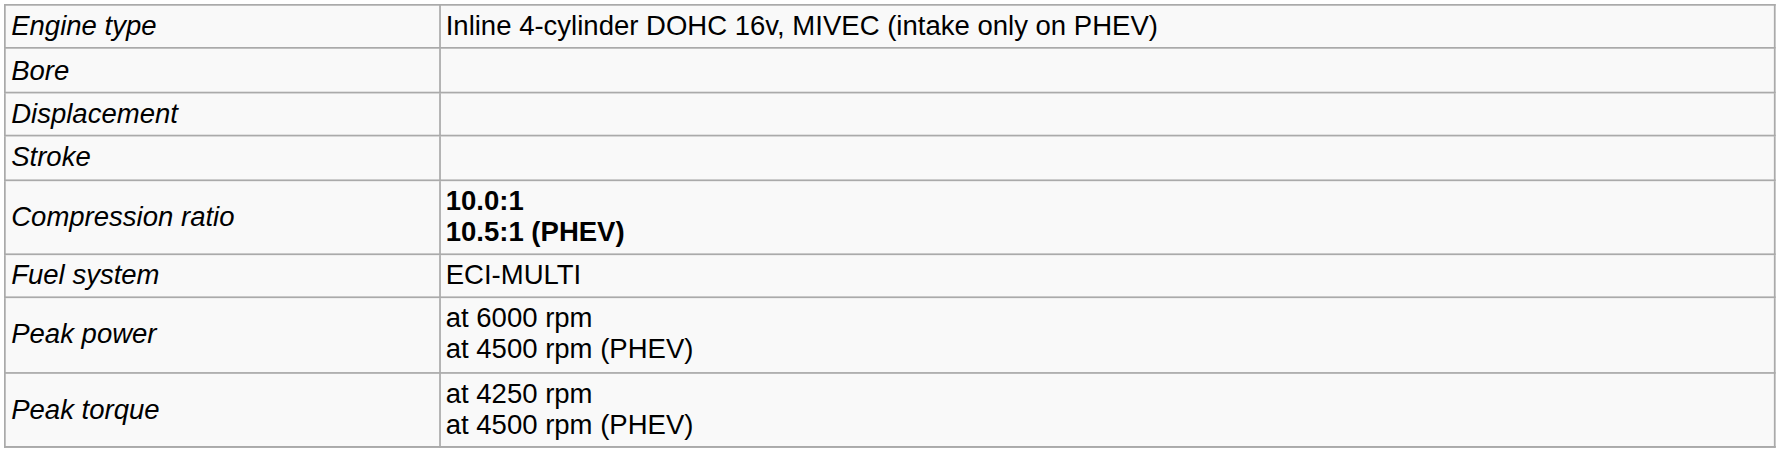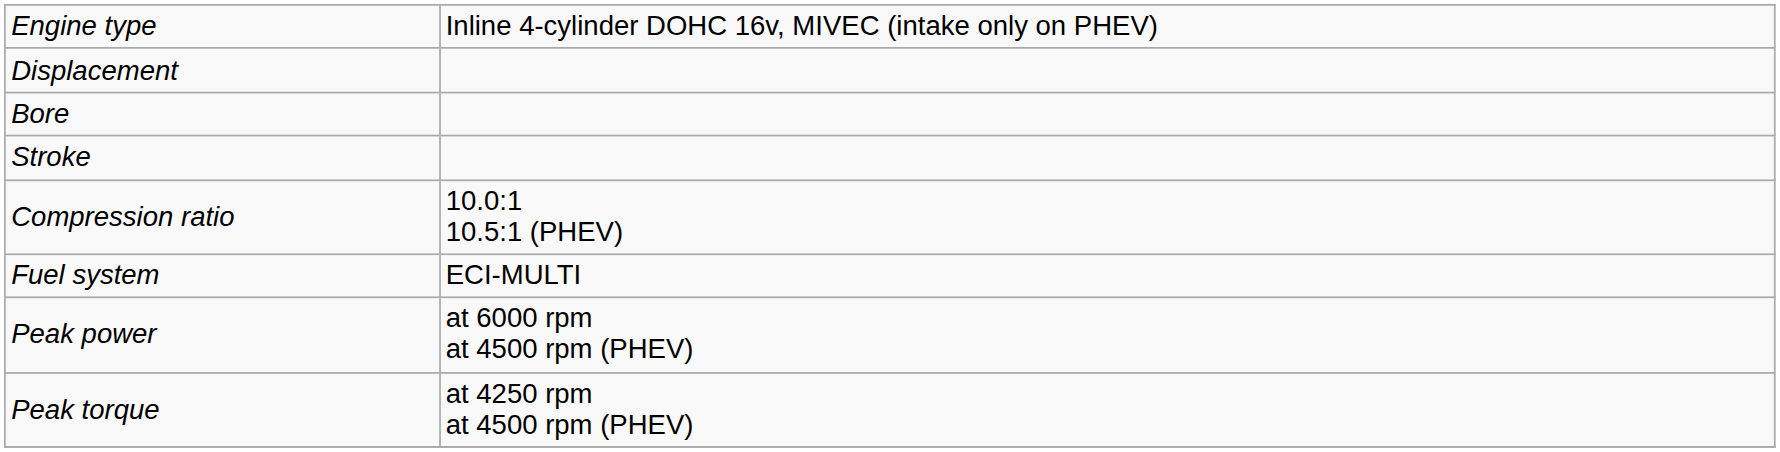 <table class="wikitable" width="65%">
 <tr>
 <td><em>Engine type</em></td>
 <td>Inline 4-cylinder DOHC 16v, MIVEC (intake only on PHEV)</td>
 </tr>
 <tr>
-<td><em>Bore</em></td>
+<td><em>Displacement</em></td>
 <td></td>
 </tr>
 <tr>
-<td><em>Displacement</em></td>
+<td><em>Bore</em></td>
 <td></td>
 </tr>
 <tr>
 <td><em>Stroke</em></td>
 <td></td>
 </tr>
 <tr>
 <td><em>Compression ratio</em></td>
-<td><strong>10.0:1<br>10.5:1 (PHEV) </strong></td>
+<td>10.0:1<br>10.5:1 (PHEV) </td>
 </tr>
 <tr>
 <td><em>Fuel system</em></td>
 <td>ECI-MULTI<br></td>
 </tr>
 <tr>
 <td><em>Peak power</em></td>
 <td> at 6000 rpm<br> at 4500 rpm (PHEV)</td>
 </tr>
 <tr>
 <td><em>Peak torque</em></td>
 <td> at 4250 rpm<br> at 4500 rpm (PHEV)</td>
 </tr>
 <tr>
 </tr>
 </table>
